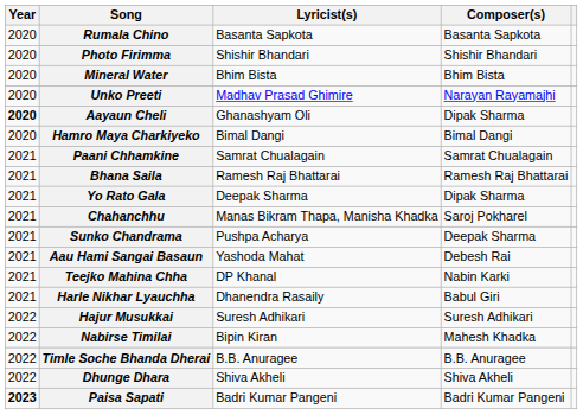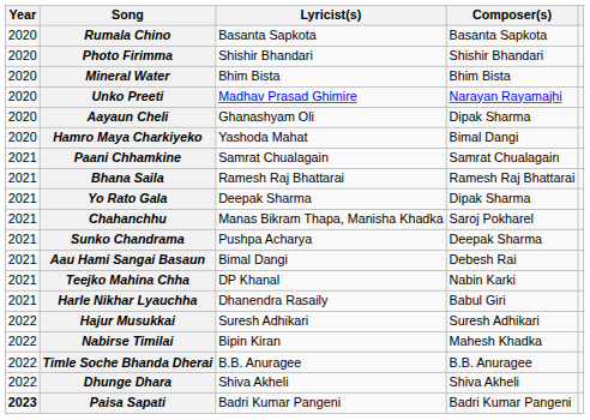 <table class="wikitable plainrowheaders sortable" style="margin-right: 0;">
 <tr>
 <th scope="col">Year</th>
 <th scope="col">Song</th>
 <th scope="col">Lyricist(s)</th>
 <th scope="col">Composer(s)</th>
 <th scope="col" class="unsortable"></th>
 </tr>
 <tr>
 <td>2020</td>
 <th scope="row"><em>Rumala Chino</em></th>
 <td>Basanta Sapkota</td>
 <td>Basanta Sapkota</td>
 <td style="text-align:center;"></td>
 </tr>
 <tr>
 <td>2020</td>
 <th scope="row"><em>Photo Firimma</em></th>
 <td>Shishir Bhandari</td>
 <td>Shishir Bhandari</td>
 <td style="text-align:center;"></td>
 </tr>
 <tr>
 <td>2020</td>
 <th scope="row"><em>Mineral Water</em></th>
 <td>Bhim Bista</td>
 <td>Bhim Bista</td>
 <td style="text-align:center;"></td>
 </tr>
 <tr>
 <td>2020</td>
 <th scope="row"><em>Unko Preeti</em></th>
 <td><a href='#'>Madhav Prasad Ghimire</a></td>
 <td><a href='#'>Narayan Rayamajhi</a></td>
 <td style="text-align:center;"></td>
 </tr>
 <tr>
-<td><strong>2020</strong></td>
+<td>2020</td>
 <th scope="row"><em>Aayaun Cheli</em></th>
 <td>Ghanashyam Oli</td>
 <td>Dipak Sharma</td>
 <td style="text-align:center;"></td>
 </tr>
 <tr>
 <td>2020</td>
 <th scope="row"><em>Hamro Maya Charkiyeko</em></th>
-<td>Bimal Dangi</td>
+<td>Yashoda Mahat</td>
 <td>Bimal Dangi</td>
 <td style="text-align:center;"></td>
 </tr>
 <tr>
 <td>2021</td>
 <th scope="row"><em>Paani Chhamkine</em></th>
 <td>Samrat Chualagain</td>
 <td>Samrat Chualagain</td>
 <td style="text-align:center;"></td>
 </tr>
 <tr>
 <td>2021</td>
 <th scope="row"><em>Bhana Saila</em></th>
 <td>Ramesh Raj Bhattarai</td>
 <td>Ramesh Raj Bhattarai</td>
 <td style="text-align:center;"></td>
 </tr>
 <tr>
 <td>2021</td>
 <th scope="row"><em>Yo Rato Gala</em></th>
 <td>Deepak Sharma</td>
 <td>Dipak Sharma</td>
 <td style="text-align:center;"></td>
 </tr>
 <tr>
 <td>2021</td>
 <th scope="row"><em>Chahanchhu</em></th>
 <td>Manas Bikram Thapa, Manisha Khadka</td>
 <td>Saroj Pokharel</td>
 <td style="text-align:center;"></td>
 </tr>
 <tr>
 <td>2021</td>
 <th scope="row"><em>Sunko Chandrama</em></th>
 <td>Pushpa Acharya</td>
 <td>Deepak Sharma</td>
 <td style="text-align:center;"></td>
 </tr>
 <tr>
 <td>2021</td>
 <th scope="row"><em>Aau Hami Sangai Basaun</em></th>
-<td>Yashoda Mahat</td>
+<td>Bimal Dangi</td>
 <td>Debesh Rai</td>
 <td style="text-align:center;"></td>
 </tr>
 <tr>
 <td>2021</td>
 <th scope="row"><em>Teejko Mahina Chha</em></th>
 <td>DP Khanal</td>
 <td>Nabin Karki</td>
 <td style="text-align:center;"></td>
 </tr>
 <tr>
 <td>2021</td>
 <th scope="row"><em>Harle Nikhar Lyauchha</em></th>
 <td>Dhanendra Rasaily</td>
 <td>Babul Giri</td>
 <td style="text-align:center;"></td>
 </tr>
 <tr>
 <td>2022</td>
 <th scope="row"><em>Hajur Musukkai</em></th>
 <td>Suresh Adhikari</td>
 <td>Suresh Adhikari</td>
 <td style="text-align:center;"></td>
 </tr>
 <tr>
 <td>2022</td>
 <th scope="row"><em>Nabirse Timilai</em></th>
 <td>Bipin Kiran</td>
 <td>Mahesh Khadka</td>
 <td style="text-align:center;"></td>
 </tr>
 <tr>
 <td>2022</td>
 <th scope="row"><em>Timle Soche Bhanda Dherai</em></th>
 <td>B.B. Anuragee</td>
 <td>B.B. Anuragee</td>
 <td></td>
 </tr>
 <tr>
 <td>2022</td>
 <th scope="row"><em>Dhunge Dhara</em></th>
 <td>Shiva Akheli</td>
 <td>Shiva Akheli</td>
 <td></td>
 </tr>
 <tr>
 <td><strong>2023</strong></td>
 <th scope="row"><em>Paisa Sapati</em></th>
 <td>Badri Kumar Pangeni</td>
 <td>Badri Kumar Pangeni</td>
 <td style="text-align:center;"></td>
 </tr>
 </table>
